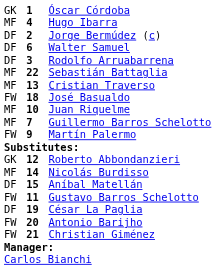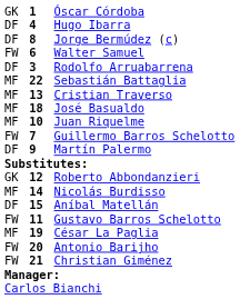 <table style="font-size: 90%" cellspacing="0" cellpadding="0" align=center>
 <tr>
 <td colspan="4"></td>
 </tr>
 <tr>
 <th width=25></th>
 <th width=25></th>
 </tr>
 <tr>
 <td>GK</td>
 <td><strong>1</strong></td>
 <td> <a href='#'>Óscar Córdoba</a></td>
 </tr>
 <tr>
-<td>MF</td>
+<td>DF</td>
 <td><strong>4</strong></td>
 <td> <a href='#'>Hugo Ibarra</a></td>
 </tr>
 <tr>
 <td>DF</td>
-<td><strong>2</strong></td>
+<td><strong>8</strong></td>
 <td> <a href='#'>Jorge Bermúdez</a> (<a href='#'>c</a>)</td>
 <td></td>
 </tr>
 <tr>
-<td>DF</td>
+<td>FW</td>
 <td><strong>6</strong></td>
 <td> <a href='#'>Walter Samuel</a></td>
 </tr>
 <tr>
 <td>DF</td>
 <td><strong>3</strong></td>
 <td> <a href='#'>Rodolfo Arruabarrena</a></td>
 </tr>
 <tr>
 <td>MF</td>
 <td><strong>22</strong></td>
 <td> <a href='#'>Sebastián Battaglia</a></td>
 </tr>
 <tr>
 <td>MF</td>
 <td><strong>13</strong></td>
 <td> <a href='#'>Cristian Traverso</a></td>
 </tr>
 <tr>
-<td>FW</td>
+<td>MF</td>
 <td><strong>18</strong></td>
 <td> <a href='#'>José Basualdo</a></td>
 </tr>
 <tr>
 <td>MF</td>
 <td><strong>10</strong></td>
 <td> <a href='#'>Juan Riquelme</a></td>
 </tr>
 <tr>
-<td>MF</td>
+<td>FW</td>
 <td><strong>7</strong></td>
 <td> <a href='#'>Guillermo Barros Schelotto</a></td>
 <td></td>
 </tr>
 <tr>
-<td>FW</td>
+<td>DF</td>
 <td><strong>9</strong></td>
 <td> <a href='#'>Martín Palermo</a></td>
 </tr>
 <tr>
 <td colspan=3><strong>Substitutes:</strong></td>
 </tr>
 <tr>
 <td>GK</td>
 <td><strong>12</strong></td>
 <td> <a href='#'>Roberto Abbondanzieri</a></td>
 </tr>
 <tr>
 <td>MF</td>
 <td><strong>14</strong></td>
 <td> <a href='#'>Nicolás Burdisso</a></td>
 </tr>
 <tr>
 <td>DF</td>
 <td><strong>15</strong></td>
 <td> <a href='#'>Aníbal Matellán</a></td>
 </tr>
 <tr>
 <td>FW</td>
 <td><strong>11</strong></td>
 <td> <a href='#'>Gustavo Barros Schelotto</a></td>
 </tr>
 <tr>
-<td>DF</td>
+<td>MF</td>
 <td><strong>19</strong></td>
 <td> <a href='#'>César La Paglia</a></td>
 </tr>
 <tr>
 <td>FW</td>
 <td><strong>20</strong></td>
 <td> <a href='#'>Antonio Barijho</a></td>
 </tr>
 <tr>
 <td>FW</td>
 <td><strong>21</strong></td>
 <td> <a href='#'>Christian Giménez</a></td>
 </tr>
 <tr>
 <td colspan=3><strong>Manager:</strong></td>
 </tr>
 <tr>
 <td colspan=4> <a href='#'>Carlos Bianchi</a></td>
 </tr>
 </table>
